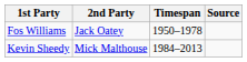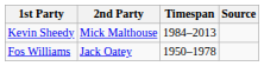 <table class="wikitable">
 <tr>
 <th>1st Party</th>
 <th>2nd Party</th>
 <th>Timespan</th>
 <th>Source</th>
 </tr>
 <tr>
+<td><a href='#'>Kevin Sheedy</a></td>
+<td><a href='#'>Mick Malthouse</a></td>
+<td>1984–2013</td>
+<td></td>
+</tr>
+<tr>
 <td><a href='#'>Fos Williams</a></td>
 <td><a href='#'>Jack Oatey</a></td>
 <td>1950–1978</td>
 <td></td>
 </tr>
-<tr>
-<td><a href='#'>Kevin Sheedy</a></td>
-<td><a href='#'>Mick Malthouse</a></td>
-<td>1984–2013</td>
-<td></td>
-</tr>
 </table>
